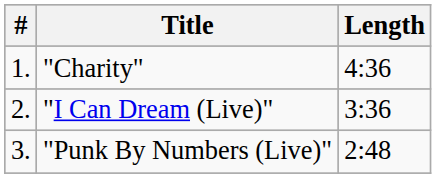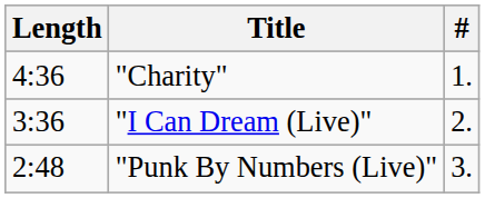 <table class="wikitable">
 <tr>
+<th>Length</th>
+<th>Title</th>
 <th>#</th>
-<th>Title</th>
-<th>Length</th>
 </tr>
 <tr>
+<td>4:36</td>
+<td>"Charity"</td>
 <td>1.</td>
-<td>"Charity"</td>
-<td>4:36</td>
 </tr>
 <tr>
+<td>3:36</td>
+<td>"<a href='#'>I Can Dream</a> (Live)"</td>
 <td>2.</td>
-<td>"<a href='#'>I Can Dream</a> (Live)"</td>
-<td>3:36</td>
 </tr>
 <tr>
+<td>2:48</td>
+<td>"Punk By Numbers (Live)"</td>
 <td>3.</td>
-<td>"Punk By Numbers (Live)"</td>
-<td>2:48</td>
 </tr>
 </table>
